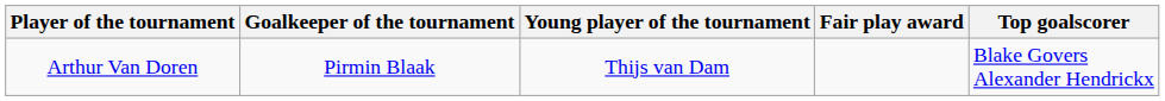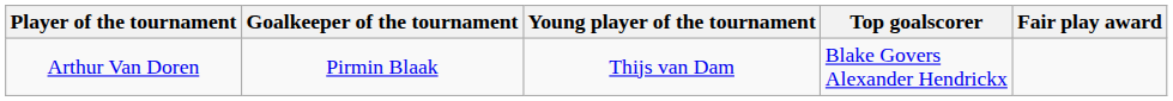 <table class=wikitable style="text-align:center; margin:auto">
 <tr>
 <th>Player of the tournament</th>
 <th>Goalkeeper of the tournament</th>
 <th>Young player of the tournament</th>
+<th>Top goalscorer</th>
 <th>Fair play award</th>
-<th>Top goalscorer</th>
 </tr>
 <tr>
 <td> <a href='#'>Arthur Van Doren</a></td>
 <td> <a href='#'>Pirmin Blaak</a></td>
 <td> <a href='#'>Thijs van Dam</a></td>
+<td align=left> <a href='#'>Blake Govers</a><br> <a href='#'>Alexander Hendrickx</a></td>
 <td></td>
-<td align=left> <a href='#'>Blake Govers</a><br> <a href='#'>Alexander Hendrickx</a></td>
 </tr>
 </table>
